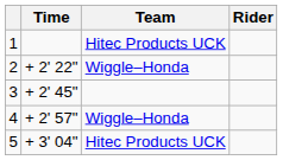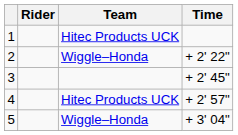 <table class="wikitable">
 <tr>
 <th></th>
+<th>Rider</th>
+<th>Team</th>
 <th>Time</th>
-<th>Team</th>
-<th>Rider</th>
 </tr>
 <tr>
 <td>1</td>
+<td> </td>
+<td><a href='#'>Hitec Products UCK</a></td>
 <td align="right"></td>
-<td><a href='#'>Hitec Products UCK</a></td>
-<td> </td>
 </tr>
 <tr>
 <td>2</td>
+<td></td>
+<td><a href='#'>Wiggle–Honda</a></td>
 <td align="right">+ 2' 22"</td>
-<td><a href='#'>Wiggle–Honda</a></td>
-<td></td>
 </tr>
 <tr>
 <td>3</td>
-<td align="right">+ 2' 45"</td>
 <td></td>
 <td></td>
+<td align="right">+ 2' 45"</td>
 </tr>
 <tr>
 <td>4</td>
+<td></td>
+<td><a href='#'>Hitec Products UCK</a></td>
 <td align="right">+ 2' 57"</td>
-<td><a href='#'>Wiggle–Honda</a></td>
-<td></td>
 </tr>
 <tr>
 <td>5</td>
+<td></td>
+<td><a href='#'>Wiggle–Honda</a></td>
 <td align="right">+ 3' 04"</td>
-<td><a href='#'>Hitec Products UCK</a></td>
-<td></td>
 </tr>
 </table>
